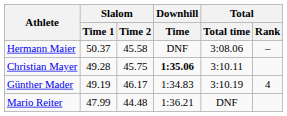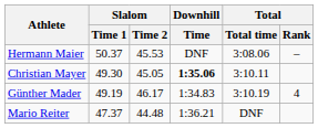 <table class="wikitable" style="font-size:90%">
 <tr>
 <th rowspan="2">Athlete</th>
 <th colspan="2">Slalom</th>
 <th>Downhill</th>
 <th colspan="2">Total</th>
 </tr>
 <tr>
 <th>Time 1</th>
 <th>Time 2</th>
 <th>Time</th>
 <th>Total time</th>
 <th>Rank</th>
 </tr>
 <tr>
 <td><a href='#'>Hermann Maier</a></td>
 <td align="center">50.37</td>
-<td align="center">45.58</td>
+<td align="center">45.53</td>
 <td align="center">DNF</td>
 <td align="center">3:08.06</td>
 <td align="center">–</td>
 </tr>
 <tr>
 <td><a href='#'>Christian Mayer</a></td>
-<td align="center">49.28</td>
-<td align="center">45.75</td>
+<td align="center">49.30</td>
+<td align="center">45.05</td>
 <td align="center"><strong>1:35.06</strong></td>
 <td align="center">3:10.11</td>
 <td align="center"></td>
 </tr>
 <tr>
 <td><a href='#'>Günther Mader</a></td>
 <td align="center">49.19</td>
 <td align="center">46.17</td>
 <td align="center">1:34.83</td>
 <td align="center">3:10.19</td>
 <td align="center">4</td>
 </tr>
 <tr>
 <td><a href='#'>Mario Reiter</a></td>
-<td align="center">47.99</td>
+<td align="center">47.37</td>
 <td align="center">44.48</td>
 <td align="center">1:36.21</td>
 <td align="center">DNF</td>
 <td align="center"></td>
 </tr>
 </table>
